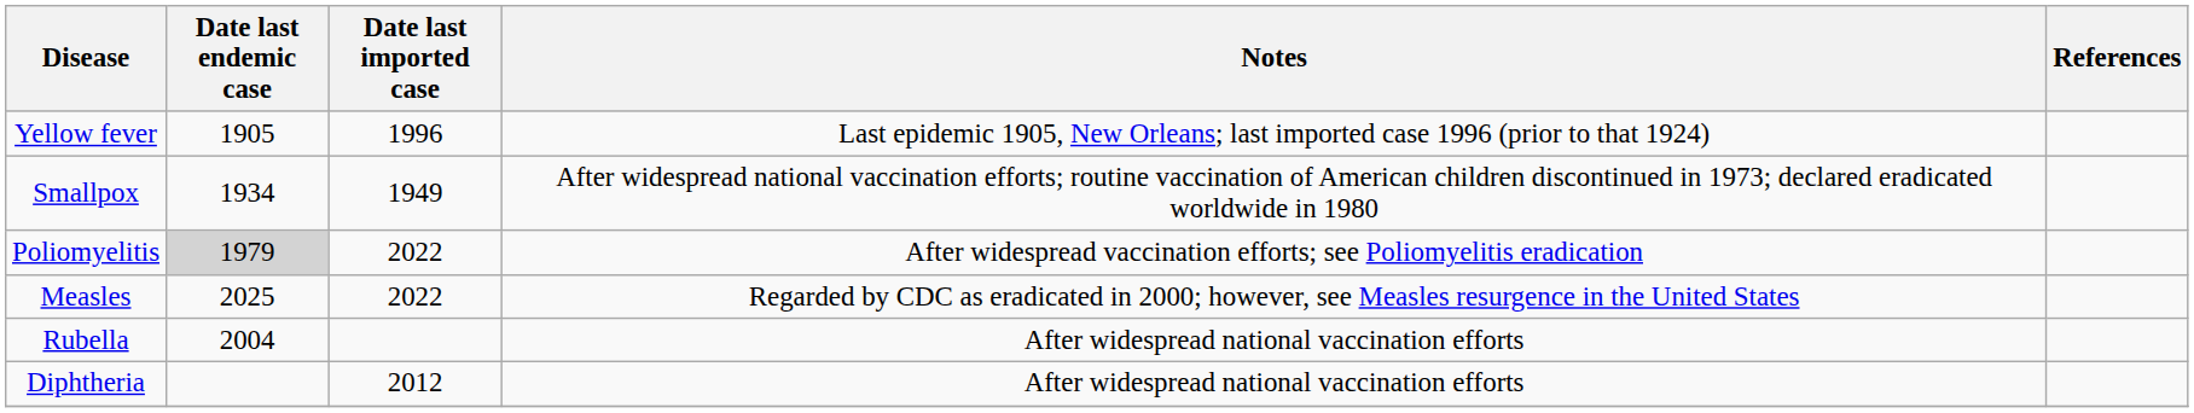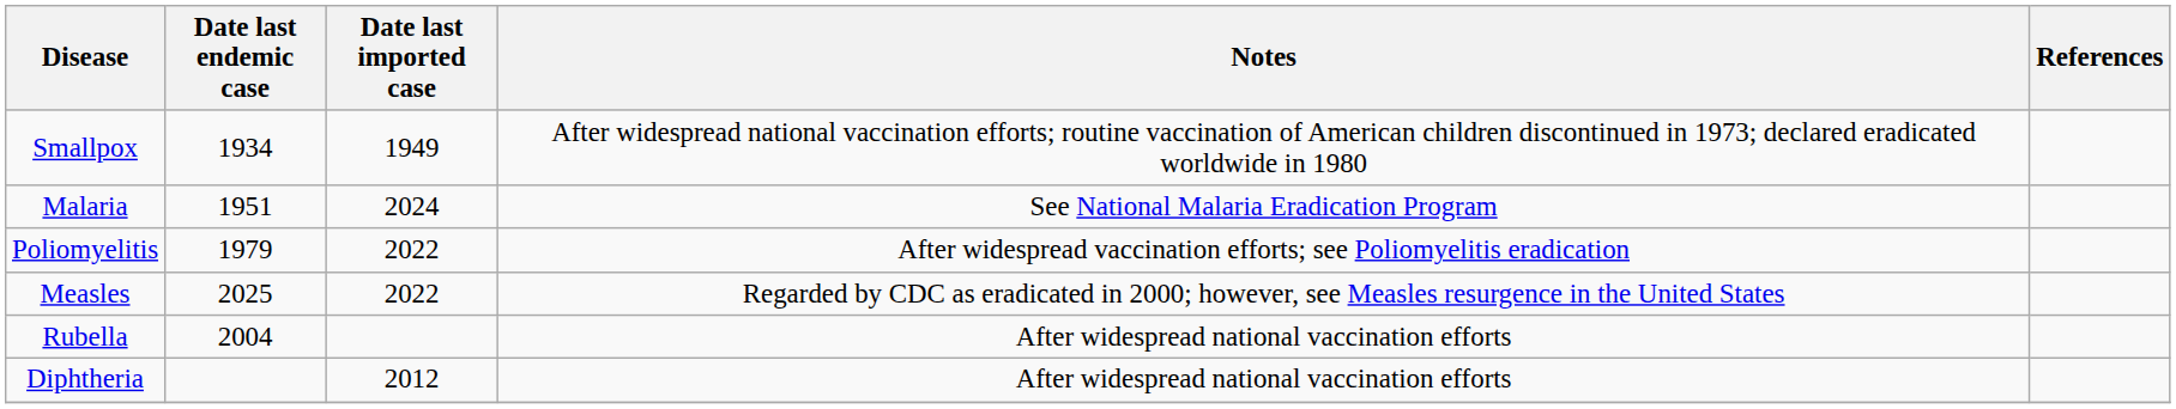 <table class="wikitable sortable" style="text-align: center; width:100%">
 <tr>
 <th>Disease</th>
 <th>Date last<br>endemic case</th>
 <th>Date last<br>imported case</th>
 <th class="unsortable">Notes</th>
 <th class="unsortable">References</th>
 </tr>
 <tr>
-<td><a href='#'>Yellow fever</a></td>
-<td>1905</td>
-<td>1996</td>
-<td>Last epidemic 1905, <a href='#'>New Orleans</a>; last imported case 1996 (prior to that 1924)</td>
-<td></td>
-</tr>
-<tr>
 <td><a href='#'>Smallpox</a></td>
 <td>1934</td>
 <td>1949</td>
 <td>After widespread national vaccination efforts; routine vaccination of American children discontinued in 1973; declared eradicated worldwide in 1980</td>
 <td></td>
 </tr>
 <tr>
+<td><a href='#'>Malaria</a></td>
+<td>1951</td>
+<td>2024</td>
+<td>See <a href='#'>National Malaria Eradication Program</a></td>
+<td></td>
+</tr>
+<tr>
 <td><a href='#'>Poliomyelitis</a></td>
-<td style="background: lightgrey;">1979</td>
+<td>1979</td>
 <td>2022</td>
 <td>After widespread vaccination efforts; see <a href='#'>Poliomyelitis eradication</a></td>
 <td></td>
 </tr>
 <tr>
 <td><a href='#'>Measles</a></td>
 <td>2025</td>
 <td>2022</td>
 <td>Regarded by CDC as eradicated in 2000; however, see <a href='#'>Measles resurgence in the United States</a></td>
 <td></td>
 </tr>
 <tr>
 <td><a href='#'>Rubella</a></td>
 <td>2004</td>
 <td></td>
 <td>After widespread national vaccination efforts</td>
 <td></td>
 </tr>
 <tr>
 <td><a href='#'>Diphtheria</a></td>
 <td></td>
 <td>2012</td>
 <td>After widespread national vaccination efforts</td>
 <td></td>
 </tr>
 <tr>
 </tr>
 </table>
